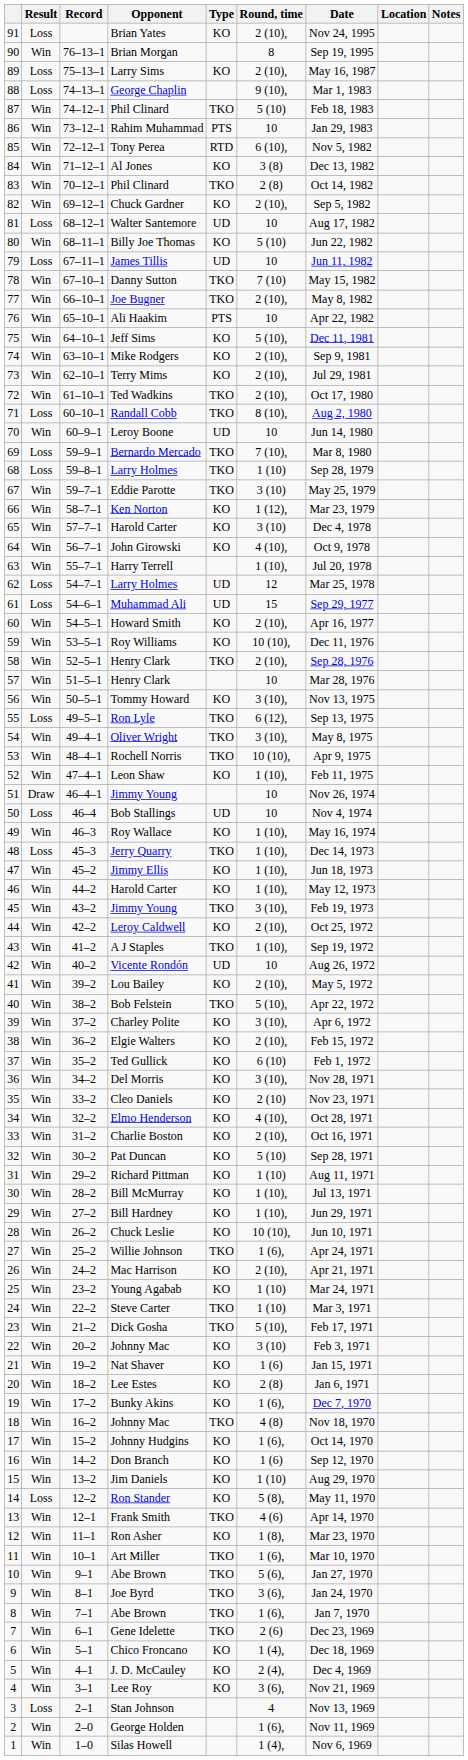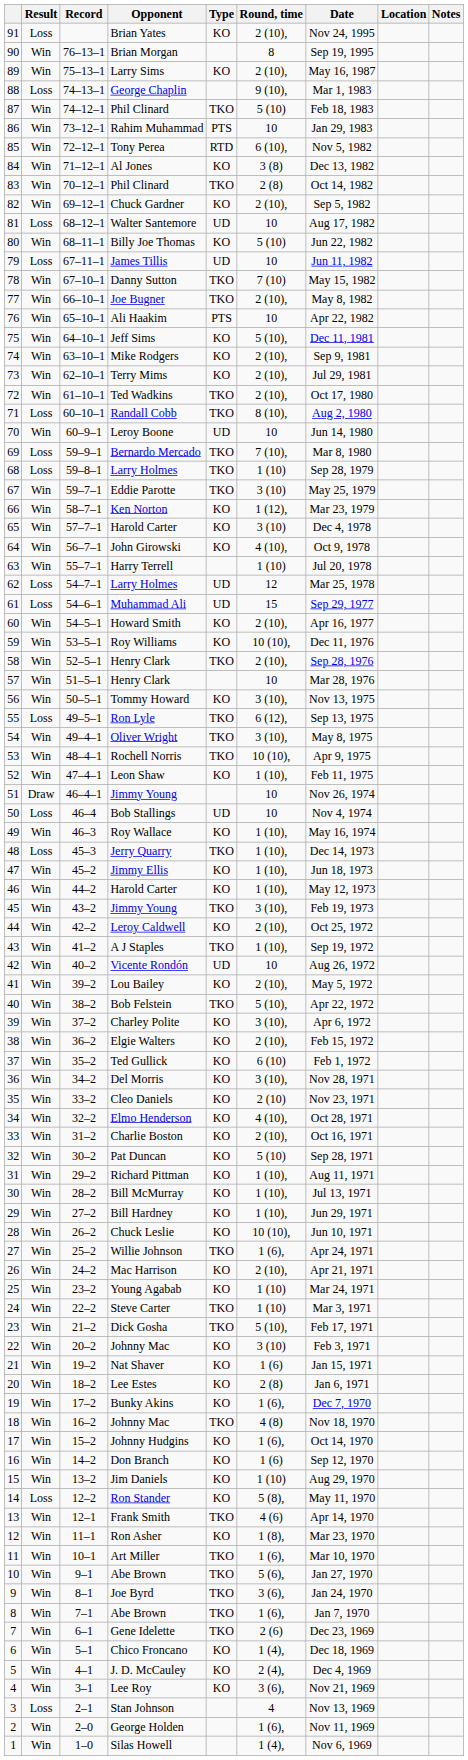 <table class="wikitable" style="text-align:center">
 <tr>
 <th></th>
 <th>Result</th>
 <th>Record</th>
 <th>Opponent</th>
 <th>Type</th>
 <th>Round, time</th>
 <th>Date</th>
 <th>Location</th>
 <th>Notes</th>
 </tr>
 <tr>
 <td>91</td>
 <td>Loss</td>
 <td></td>
 <td style="text-align:left;">Brian Yates</td>
 <td>KO</td>
 <td>2 (10), </td>
 <td>Nov 24, 1995</td>
 <td style="text-align:left;"></td>
 <td></td>
 </tr>
 <tr>
 <td>90</td>
 <td>Win</td>
 <td>76–13–1</td>
 <td style="text-align:left;">Brian Morgan</td>
 <td></td>
 <td>8</td>
 <td>Sep 19, 1995</td>
 <td style="text-align:left;"></td>
 <td></td>
 </tr>
 <tr>
 <td>89</td>
-<td>Loss</td>
+<td>Win</td>
 <td>75–13–1</td>
 <td style="text-align:left;">Larry Sims</td>
 <td>KO</td>
 <td>2 (10), </td>
 <td>May 16, 1987</td>
 <td style="text-align:left;"></td>
 <td></td>
 </tr>
 <tr>
 <td>88</td>
 <td>Loss</td>
 <td>74–13–1</td>
 <td style="text-align:left;"><a href='#'>George Chaplin</a></td>
 <td></td>
 <td>9 (10), </td>
 <td>Mar 1, 1983</td>
 <td style="text-align:left;"></td>
 <td style="text-align:left;"></td>
 </tr>
 <tr>
 <td>87</td>
 <td>Win</td>
 <td>74–12–1</td>
 <td style="text-align:left;">Phil Clinard</td>
 <td>TKO</td>
 <td>5 (10)</td>
 <td>Feb 18, 1983</td>
 <td style="text-align:left;"></td>
 <td></td>
 </tr>
 <tr>
 <td>86</td>
 <td>Win</td>
 <td>73–12–1</td>
 <td style="text-align:left;">Rahim Muhammad</td>
 <td>PTS</td>
 <td>10</td>
 <td>Jan 29, 1983</td>
 <td style="text-align:left;"></td>
 <td></td>
 </tr>
 <tr>
 <td>85</td>
 <td>Win</td>
 <td>72–12–1</td>
 <td style="text-align:left;">Tony Perea</td>
 <td>RTD</td>
 <td>6 (10), </td>
 <td>Nov 5, 1982</td>
 <td style="text-align:left;"></td>
 <td></td>
 </tr>
 <tr>
 <td>84</td>
 <td>Win</td>
 <td>71–12–1</td>
 <td style="text-align:left;">Al Jones</td>
 <td>KO</td>
 <td>3 (8)</td>
 <td>Dec 13, 1982</td>
 <td style="text-align:left;"></td>
 <td></td>
 </tr>
 <tr>
 <td>83</td>
 <td>Win</td>
 <td>70–12–1</td>
 <td style="text-align:left;">Phil Clinard</td>
 <td>TKO</td>
 <td>2 (8)</td>
 <td>Oct 14, 1982</td>
 <td style="text-align:left;"></td>
 <td></td>
 </tr>
 <tr>
 <td>82</td>
 <td>Win</td>
 <td>69–12–1</td>
 <td style="text-align:left;">Chuck Gardner</td>
 <td>KO</td>
 <td>2 (10), </td>
 <td>Sep 5, 1982</td>
 <td style="text-align:left;"></td>
 <td></td>
 </tr>
 <tr>
 <td>81</td>
 <td>Loss</td>
 <td>68–12–1</td>
 <td style="text-align:left;">Walter Santemore</td>
 <td>UD</td>
 <td>10</td>
 <td>Aug 17, 1982</td>
 <td style="text-align:left;"></td>
 <td></td>
 </tr>
 <tr>
 <td>80</td>
 <td>Win</td>
 <td>68–11–1</td>
 <td style="text-align:left;">Billy Joe Thomas</td>
 <td>KO</td>
 <td>5 (10)</td>
 <td>Jun 22, 1982</td>
 <td style="text-align:left;"></td>
 <td></td>
 </tr>
 <tr>
 <td>79</td>
 <td>Loss</td>
 <td>67–11–1</td>
 <td style="text-align:left;"><a href='#'>James Tillis</a></td>
 <td>UD</td>
 <td>10</td>
 <td><a href='#'>Jun 11, 1982</a></td>
 <td style="text-align:left;"></td>
 <td></td>
 </tr>
 <tr>
 <td>78</td>
 <td>Win</td>
 <td>67–10–1</td>
 <td style="text-align:left;">Danny Sutton</td>
 <td>TKO</td>
 <td>7 (10)</td>
 <td>May 15, 1982</td>
 <td style="text-align:left;"></td>
 <td></td>
 </tr>
 <tr>
 <td>77</td>
 <td>Win</td>
 <td>66–10–1</td>
 <td style="text-align:left;"><a href='#'>Joe Bugner</a></td>
 <td>TKO</td>
 <td>2 (10), </td>
 <td>May 8, 1982</td>
 <td style="text-align:left;"></td>
 <td></td>
 </tr>
 <tr>
 <td>76</td>
 <td>Win</td>
 <td>65–10–1</td>
 <td style="text-align:left;">Ali Haakim</td>
 <td>PTS</td>
 <td>10</td>
 <td>Apr 22, 1982</td>
 <td style="text-align:left;"></td>
 <td></td>
 </tr>
 <tr>
 <td>75</td>
 <td>Win</td>
 <td>64–10–1</td>
 <td style="text-align:left;">Jeff Sims</td>
 <td>KO</td>
 <td>5 (10), </td>
 <td><a href='#'>Dec 11, 1981</a></td>
 <td style="text-align:left;"></td>
 <td></td>
 </tr>
 <tr>
 <td>74</td>
 <td>Win</td>
 <td>63–10–1</td>
 <td style="text-align:left;">Mike Rodgers</td>
 <td>KO</td>
 <td>2 (10), </td>
 <td>Sep 9, 1981</td>
 <td style="text-align:left;"></td>
 <td></td>
 </tr>
 <tr>
 <td>73</td>
 <td>Win</td>
 <td>62–10–1</td>
 <td style="text-align:left;">Terry Mims</td>
 <td>KO</td>
 <td>2 (10), </td>
 <td>Jul 29, 1981</td>
 <td style="text-align:left;"></td>
 <td></td>
 </tr>
 <tr>
 <td>72</td>
 <td>Win</td>
 <td>61–10–1</td>
 <td style="text-align:left;">Ted Wadkins</td>
 <td>TKO</td>
 <td>2 (10), </td>
 <td>Oct 17, 1980</td>
 <td style="text-align:left;"></td>
 <td></td>
 </tr>
 <tr>
 <td>71</td>
 <td>Loss</td>
 <td>60–10–1</td>
 <td style="text-align:left;"><a href='#'>Randall Cobb</a></td>
 <td>TKO</td>
 <td>8 (10), </td>
 <td><a href='#'>Aug 2, 1980</a></td>
 <td style="text-align:left;"></td>
 <td></td>
 </tr>
 <tr>
 <td>70</td>
 <td>Win</td>
 <td>60–9–1</td>
 <td style="text-align:left;">Leroy Boone</td>
 <td>UD</td>
 <td>10</td>
 <td>Jun 14, 1980</td>
 <td style="text-align:left;"></td>
 <td></td>
 </tr>
 <tr>
 <td>69</td>
 <td>Loss</td>
 <td>59–9–1</td>
 <td style="text-align:left;"><a href='#'>Bernardo Mercado</a></td>
 <td>TKO</td>
 <td>7 (10), </td>
 <td>Mar 8, 1980</td>
 <td style="text-align:left;"></td>
 <td></td>
 </tr>
 <tr>
 <td>68</td>
 <td>Loss</td>
 <td>59–8–1</td>
 <td style="text-align:left;"><a href='#'>Larry Holmes</a></td>
 <td>TKO</td>
 <td>1 (10)</td>
 <td>Sep 28, 1979</td>
 <td style="text-align:left;"></td>
 <td style="text-align:left;"></td>
 </tr>
 <tr>
 <td>67</td>
 <td>Win</td>
 <td>59–7–1</td>
 <td style="text-align:left;">Eddie Parotte</td>
 <td>TKO</td>
 <td>3 (10)</td>
 <td>May 25, 1979</td>
 <td style="text-align:left;"></td>
 <td></td>
 </tr>
 <tr>
 <td>66</td>
 <td>Win</td>
 <td>58–7–1</td>
 <td style="text-align:left;"><a href='#'>Ken Norton</a></td>
 <td>KO</td>
 <td>1 (12), </td>
 <td>Mar 23, 1979</td>
 <td style="text-align:left;"></td>
 <td></td>
 </tr>
 <tr>
 <td>65</td>
 <td>Win</td>
 <td>57–7–1</td>
 <td style="text-align:left;">Harold Carter</td>
 <td>KO</td>
 <td>3 (10)</td>
 <td>Dec 4, 1978</td>
 <td style="text-align:left;"></td>
 <td></td>
 </tr>
 <tr>
 <td>64</td>
 <td>Win</td>
 <td>56–7–1</td>
 <td style="text-align:left;">John Girowski</td>
 <td>KO</td>
 <td>4 (10), </td>
 <td>Oct 9, 1978</td>
 <td style="text-align:left;"></td>
 <td></td>
 </tr>
 <tr>
 <td>63</td>
 <td>Win</td>
 <td>55–7–1</td>
 <td style="text-align:left;">Harry Terrell</td>
 <td></td>
-<td>1 (10), </td>
+<td>1 (10)</td>
 <td>Jul 20, 1978</td>
 <td style="text-align:left;"></td>
 <td></td>
 </tr>
 <tr>
 <td>62</td>
 <td>Loss</td>
 <td>54–7–1</td>
 <td style="text-align:left;"><a href='#'>Larry Holmes</a></td>
 <td>UD</td>
 <td>12</td>
 <td>Mar 25, 1978</td>
 <td style="text-align:left;"></td>
 <td></td>
 </tr>
 <tr>
 <td>61</td>
 <td>Loss</td>
 <td>54–6–1</td>
 <td style="text-align:left;"><a href='#'>Muhammad Ali</a></td>
 <td>UD</td>
 <td>15</td>
 <td><a href='#'>Sep 29, 1977</a></td>
 <td style="text-align:left;"></td>
 <td style="text-align:left;"></td>
 </tr>
 <tr>
 <td>60</td>
 <td>Win</td>
 <td>54–5–1</td>
 <td style="text-align:left;">Howard Smith</td>
 <td>KO</td>
 <td>2 (10), </td>
 <td>Apr 16, 1977</td>
 <td style="text-align:left;"></td>
 <td></td>
 </tr>
 <tr>
 <td>59</td>
 <td>Win</td>
 <td>53–5–1</td>
 <td style="text-align:left;">Roy Williams</td>
 <td>KO</td>
 <td>10 (10), </td>
 <td>Dec 11, 1976</td>
 <td style="text-align:left;"></td>
 <td></td>
 </tr>
 <tr>
 <td>58</td>
 <td>Win</td>
 <td>52–5–1</td>
 <td style="text-align:left;">Henry Clark</td>
 <td>TKO</td>
 <td>2 (10), </td>
 <td><a href='#'>Sep 28, 1976</a></td>
 <td style="text-align:left;"></td>
 <td></td>
 </tr>
 <tr>
 <td>57</td>
 <td>Win</td>
 <td>51–5–1</td>
 <td style="text-align:left;">Henry Clark</td>
 <td></td>
 <td>10</td>
 <td>Mar 28, 1976</td>
 <td style="text-align:left;"></td>
 <td></td>
 </tr>
 <tr>
 <td>56</td>
 <td>Win</td>
 <td>50–5–1</td>
 <td style="text-align:left;">Tommy Howard</td>
 <td>KO</td>
 <td>3 (10), </td>
 <td>Nov 13, 1975</td>
 <td style="text-align:left;"></td>
 <td></td>
 </tr>
 <tr>
 <td>55</td>
 <td>Loss</td>
 <td>49–5–1</td>
 <td style="text-align:left;"><a href='#'>Ron Lyle</a></td>
 <td>TKO</td>
 <td>6 (12), </td>
 <td>Sep 13, 1975</td>
 <td style="text-align:left;"></td>
 <td></td>
 </tr>
 <tr>
 <td>54</td>
 <td>Win</td>
 <td>49–4–1</td>
 <td style="text-align:left;"><a href='#'>Oliver Wright</a></td>
 <td>TKO</td>
 <td>3 (10), </td>
 <td>May 8, 1975</td>
 <td style="text-align:left;"></td>
 <td></td>
 </tr>
 <tr>
 <td>53</td>
 <td>Win</td>
 <td>48–4–1</td>
 <td style="text-align:left;">Rochell Norris</td>
 <td>TKO</td>
 <td>10 (10), </td>
 <td>Apr 9, 1975</td>
 <td style="text-align:left;"></td>
 <td></td>
 </tr>
 <tr>
 <td>52</td>
 <td>Win</td>
 <td>47–4–1</td>
 <td style="text-align:left;">Leon Shaw</td>
 <td>KO</td>
 <td>1 (10), </td>
 <td>Feb 11, 1975</td>
 <td style="text-align:left;"></td>
 <td></td>
 </tr>
 <tr>
 <td>51</td>
 <td>Draw</td>
 <td>46–4–1</td>
 <td style="text-align:left;"><a href='#'>Jimmy Young</a></td>
 <td></td>
 <td>10</td>
 <td>Nov 26, 1974</td>
 <td style="text-align:left;"></td>
 <td></td>
 </tr>
 <tr>
 <td>50</td>
 <td>Loss</td>
 <td>46–4</td>
 <td style="text-align:left;">Bob Stallings</td>
 <td>UD</td>
 <td>10</td>
 <td>Nov 4, 1974</td>
 <td style="text-align:left;"></td>
 <td></td>
 </tr>
 <tr>
 <td>49</td>
 <td>Win</td>
 <td>46–3</td>
 <td style="text-align:left;">Roy Wallace</td>
 <td>KO</td>
 <td>1 (10), </td>
 <td>May 16, 1974</td>
 <td style="text-align:left;"></td>
 <td></td>
 </tr>
 <tr>
 <td>48</td>
 <td>Loss</td>
 <td>45–3</td>
 <td style="text-align:left;"><a href='#'>Jerry Quarry</a></td>
 <td>TKO</td>
 <td>1 (10), </td>
 <td>Dec 14, 1973</td>
 <td style="text-align:left;"></td>
 <td></td>
 </tr>
 <tr>
 <td>47</td>
 <td>Win</td>
 <td>45–2</td>
 <td style="text-align:left;"><a href='#'>Jimmy Ellis</a></td>
 <td>KO</td>
 <td>1 (10), </td>
 <td>Jun 18, 1973</td>
 <td style="text-align:left;"></td>
 <td></td>
 </tr>
 <tr>
 <td>46</td>
 <td>Win</td>
 <td>44–2</td>
 <td style="text-align:left;">Harold Carter</td>
 <td>KO</td>
 <td>1 (10), </td>
 <td>May 12, 1973</td>
 <td style="text-align:left;"></td>
 <td></td>
 </tr>
 <tr>
 <td>45</td>
 <td>Win</td>
 <td>43–2</td>
 <td style="text-align:left;"><a href='#'>Jimmy Young</a></td>
 <td>TKO</td>
 <td>3 (10), </td>
 <td>Feb 19, 1973</td>
 <td style="text-align:left;"></td>
 <td></td>
 </tr>
 <tr>
 <td>44</td>
 <td>Win</td>
 <td>42–2</td>
 <td style="text-align:left;"><a href='#'>Leroy Caldwell</a></td>
 <td>KO</td>
 <td>2 (10), </td>
 <td>Oct 25, 1972</td>
 <td style="text-align:left;"></td>
 <td></td>
 </tr>
 <tr>
 <td>43</td>
 <td>Win</td>
 <td>41–2</td>
 <td style="text-align:left;">A J Staples</td>
 <td>TKO</td>
 <td>1 (10), </td>
 <td>Sep 19, 1972</td>
 <td style="text-align:left;"></td>
 <td></td>
 </tr>
 <tr>
 <td>42</td>
 <td>Win</td>
 <td>40–2</td>
 <td style="text-align:left;"><a href='#'>Vicente Rondón</a></td>
 <td>UD</td>
 <td>10</td>
 <td>Aug 26, 1972</td>
 <td style="text-align:left;"></td>
 <td></td>
 </tr>
 <tr>
 <td>41</td>
 <td>Win</td>
 <td>39–2</td>
 <td style="text-align:left;">Lou Bailey</td>
 <td>KO</td>
 <td>2 (10), </td>
 <td>May 5, 1972</td>
 <td style="text-align:left;"></td>
 <td></td>
 </tr>
 <tr>
 <td>40</td>
 <td>Win</td>
 <td>38–2</td>
 <td style="text-align:left;">Bob Felstein</td>
 <td>TKO</td>
 <td>5 (10), </td>
 <td>Apr 22, 1972</td>
 <td style="text-align:left;"></td>
 <td></td>
 </tr>
 <tr>
 <td>39</td>
 <td>Win</td>
 <td>37–2</td>
 <td style="text-align:left;">Charley Polite</td>
 <td>KO</td>
 <td>3 (10), </td>
 <td>Apr 6, 1972</td>
 <td style="text-align:left;"></td>
 <td></td>
 </tr>
 <tr>
 <td>38</td>
 <td>Win</td>
 <td>36–2</td>
 <td style="text-align:left;">Elgie Walters</td>
 <td>KO</td>
 <td>2 (10), </td>
 <td>Feb 15, 1972</td>
 <td style="text-align:left;"></td>
 <td></td>
 </tr>
 <tr>
 <td>37</td>
 <td>Win</td>
 <td>35–2</td>
 <td style="text-align:left;">Ted Gullick</td>
 <td>KO</td>
 <td>6 (10)</td>
 <td>Feb 1, 1972</td>
 <td style="text-align:left;"></td>
 <td></td>
 </tr>
 <tr>
 <td>36</td>
 <td>Win</td>
 <td>34–2</td>
 <td style="text-align:left;">Del Morris</td>
 <td>KO</td>
 <td>3 (10), </td>
 <td>Nov 28, 1971</td>
 <td style="text-align:left;"></td>
 <td></td>
 </tr>
 <tr>
 <td>35</td>
 <td>Win</td>
 <td>33–2</td>
 <td style="text-align:left;">Cleo Daniels</td>
 <td>KO</td>
 <td>2 (10)</td>
 <td>Nov 23, 1971</td>
 <td style="text-align:left;"></td>
 <td></td>
 </tr>
 <tr>
 <td>34</td>
 <td>Win</td>
 <td>32–2</td>
 <td style="text-align:left;"><a href='#'>Elmo Henderson</a></td>
 <td>KO</td>
 <td>4 (10), </td>
 <td>Oct 28, 1971</td>
 <td style="text-align:left;"></td>
 <td></td>
 </tr>
 <tr>
 <td>33</td>
 <td>Win</td>
 <td>31–2</td>
 <td style="text-align:left;">Charlie Boston</td>
 <td>KO</td>
 <td>2 (10), </td>
 <td>Oct 16, 1971</td>
 <td style="text-align:left;"></td>
 <td></td>
 </tr>
 <tr>
 <td>32</td>
 <td>Win</td>
 <td>30–2</td>
 <td style="text-align:left;">Pat Duncan</td>
 <td>KO</td>
 <td>5 (10)</td>
 <td>Sep 28, 1971</td>
 <td style="text-align:left;"></td>
 <td style="text-align:left;"></td>
 </tr>
 <tr>
 <td>31</td>
 <td>Win</td>
 <td>29–2</td>
 <td style="text-align:left;">Richard Pittman</td>
 <td>KO</td>
-<td>1 (10)</td>
+<td>1 (10), </td>
 <td>Aug 11, 1971</td>
 <td style="text-align:left;"></td>
 <td></td>
 </tr>
 <tr>
 <td>30</td>
 <td>Win</td>
 <td>28–2</td>
 <td style="text-align:left;">Bill McMurray</td>
 <td>KO</td>
 <td>1 (10), </td>
 <td>Jul 13, 1971</td>
 <td style="text-align:left;"></td>
 <td></td>
 </tr>
 <tr>
 <td>29</td>
 <td>Win</td>
 <td>27–2</td>
 <td style="text-align:left;">Bill Hardney</td>
 <td>KO</td>
 <td>1 (10), </td>
 <td>Jun 29, 1971</td>
 <td style="text-align:left;"></td>
 <td></td>
 </tr>
 <tr>
 <td>28</td>
 <td>Win</td>
 <td>26–2</td>
 <td style="text-align:left;">Chuck Leslie</td>
 <td>KO</td>
 <td>10 (10), </td>
 <td>Jun 10, 1971</td>
 <td style="text-align:left;"></td>
 <td></td>
 </tr>
 <tr>
 <td>27</td>
 <td>Win</td>
 <td>25–2</td>
 <td style="text-align:left;">Willie Johnson</td>
 <td>TKO</td>
 <td>1 (6), </td>
 <td>Apr 24, 1971</td>
 <td style="text-align:left;"></td>
 <td></td>
 </tr>
 <tr>
 <td>26</td>
 <td>Win</td>
 <td>24–2</td>
 <td style="text-align:left;">Mac Harrison</td>
 <td>KO</td>
 <td>2 (10), </td>
 <td>Apr 21, 1971</td>
 <td style="text-align:left;"></td>
 <td></td>
 </tr>
 <tr>
 <td>25</td>
 <td>Win</td>
 <td>23–2</td>
 <td style="text-align:left;">Young Agabab</td>
 <td>KO</td>
 <td>1 (10)</td>
 <td>Mar 24, 1971</td>
 <td style="text-align:left;"></td>
 <td></td>
 </tr>
 <tr>
 <td>24</td>
 <td>Win</td>
 <td>22–2</td>
 <td style="text-align:left;">Steve Carter</td>
 <td>TKO</td>
 <td>1 (10)</td>
 <td>Mar 3, 1971</td>
 <td style="text-align:left;"></td>
 <td></td>
 </tr>
 <tr>
 <td>23</td>
 <td>Win</td>
 <td>21–2</td>
 <td style="text-align:left;">Dick Gosha</td>
 <td>TKO</td>
 <td>5 (10), </td>
 <td>Feb 17, 1971</td>
 <td style="text-align:left;"></td>
 <td></td>
 </tr>
 <tr>
 <td>22</td>
 <td>Win</td>
 <td>20–2</td>
 <td style="text-align:left;">Johnny Mac</td>
 <td>KO</td>
 <td>3 (10)</td>
 <td>Feb 3, 1971</td>
 <td style="text-align:left;"></td>
 <td></td>
 </tr>
 <tr>
 <td>21</td>
 <td>Win</td>
 <td>19–2</td>
 <td style="text-align:left;">Nat Shaver</td>
 <td>KO</td>
 <td>1 (6)</td>
 <td>Jan 15, 1971</td>
 <td style="text-align:left;"></td>
 <td></td>
 </tr>
 <tr>
 <td>20</td>
 <td>Win</td>
 <td>18–2</td>
 <td style="text-align:left;">Lee Estes</td>
 <td>KO</td>
 <td>2 (8)</td>
 <td>Jan 6, 1971</td>
 <td style="text-align:left;"></td>
 <td></td>
 </tr>
 <tr>
 <td>19</td>
 <td>Win</td>
 <td>17–2</td>
 <td style="text-align:left;">Bunky Akins</td>
 <td>KO</td>
 <td>1 (6), </td>
 <td><a href='#'>Dec 7, 1970</a></td>
 <td style="text-align:left;"></td>
 <td></td>
 </tr>
 <tr>
 <td>18</td>
 <td>Win</td>
 <td>16–2</td>
 <td style="text-align:left;">Johnny Mac</td>
 <td>TKO</td>
 <td>4 (8)</td>
 <td>Nov 18, 1970</td>
 <td style="text-align:left;"></td>
 <td></td>
 </tr>
 <tr>
 <td>17</td>
 <td>Win</td>
 <td>15–2</td>
 <td style="text-align:left;">Johnny Hudgins</td>
 <td>KO</td>
 <td>1 (6), </td>
 <td>Oct 14, 1970</td>
 <td style="text-align:left;"></td>
 <td></td>
 </tr>
 <tr>
 <td>16</td>
 <td>Win</td>
 <td>14–2</td>
 <td style="text-align:left;">Don Branch</td>
 <td>KO</td>
 <td>1 (6)</td>
 <td>Sep 12, 1970</td>
 <td style="text-align:left;"></td>
 <td></td>
 </tr>
 <tr>
 <td>15</td>
 <td>Win</td>
 <td>13–2</td>
 <td style="text-align:left;">Jim Daniels</td>
 <td>KO</td>
 <td>1 (10)</td>
 <td>Aug 29, 1970</td>
 <td style="text-align:left;"></td>
 <td></td>
 </tr>
 <tr>
 <td>14</td>
 <td>Loss</td>
 <td>12–2</td>
 <td style="text-align:left;"><a href='#'>Ron Stander</a></td>
 <td>KO</td>
 <td>5 (8), </td>
 <td>May 11, 1970</td>
 <td style="text-align:left;"></td>
 <td></td>
 </tr>
 <tr>
 <td>13</td>
 <td>Win</td>
 <td>12–1</td>
 <td style="text-align:left;">Frank Smith</td>
 <td>TKO</td>
 <td>4 (6)</td>
 <td>Apr 14, 1970</td>
 <td style="text-align:left;"></td>
 <td></td>
 </tr>
 <tr>
 <td>12</td>
 <td>Win</td>
 <td>11–1</td>
 <td style="text-align:left;">Ron Asher</td>
 <td>KO</td>
 <td>1 (8), </td>
 <td>Mar 23, 1970</td>
 <td style="text-align:left;"></td>
 <td></td>
 </tr>
 <tr>
 <td>11</td>
 <td>Win</td>
 <td>10–1</td>
 <td style="text-align:left;">Art Miller</td>
 <td>TKO</td>
 <td>1 (6), </td>
 <td>Mar 10, 1970</td>
 <td style="text-align:left;"></td>
 <td></td>
 </tr>
 <tr>
 <td>10</td>
 <td>Win</td>
 <td>9–1</td>
 <td style="text-align:left;">Abe Brown</td>
 <td>TKO</td>
 <td>5 (6), </td>
 <td>Jan 27, 1970</td>
 <td style="text-align:left;"></td>
 <td></td>
 </tr>
 <tr>
 <td>9</td>
 <td>Win</td>
 <td>8–1</td>
 <td style="text-align:left;">Joe Byrd</td>
 <td>TKO</td>
 <td>3 (6), </td>
 <td>Jan 24, 1970</td>
 <td style="text-align:left;"></td>
 <td></td>
 </tr>
 <tr>
 <td>8</td>
 <td>Win</td>
 <td>7–1</td>
 <td style="text-align:left;">Abe Brown</td>
 <td>TKO</td>
 <td>1 (6), </td>
 <td>Jan 7, 1970</td>
 <td style="text-align:left;"></td>
 <td></td>
 </tr>
 <tr>
 <td>7</td>
 <td>Win</td>
 <td>6–1</td>
 <td style="text-align:left;">Gene Idelette</td>
 <td>TKO</td>
 <td>2 (6)</td>
 <td>Dec 23, 1969</td>
 <td style="text-align:left;"></td>
 <td></td>
 </tr>
 <tr>
 <td>6</td>
 <td>Win</td>
 <td>5–1</td>
 <td style="text-align:left;">Chico Froncano</td>
 <td>KO</td>
 <td>1 (4), </td>
 <td>Dec 18, 1969</td>
 <td style="text-align:left;"></td>
 <td></td>
 </tr>
 <tr>
 <td>5</td>
 <td>Win</td>
 <td>4–1</td>
 <td style="text-align:left;">J. D. McCauley</td>
 <td>KO</td>
 <td>2 (4), </td>
 <td>Dec 4, 1969</td>
 <td style="text-align:left;"></td>
 <td></td>
 </tr>
 <tr>
 <td>4</td>
 <td>Win</td>
 <td>3–1</td>
 <td style="text-align:left;">Lee Roy</td>
 <td>KO</td>
 <td>3 (6), </td>
 <td>Nov 21, 1969</td>
 <td style="text-align:left;"></td>
 <td></td>
 </tr>
 <tr>
 <td>3</td>
 <td>Loss</td>
 <td>2–1</td>
 <td style="text-align:left;">Stan Johnson</td>
 <td></td>
 <td>4</td>
 <td>Nov 13, 1969</td>
 <td style="text-align:left;"></td>
 <td></td>
 </tr>
 <tr>
 <td>2</td>
 <td>Win</td>
 <td>2–0</td>
 <td style="text-align:left;">George Holden</td>
 <td></td>
 <td>1 (6), </td>
 <td>Nov 11, 1969</td>
 <td style="text-align:left;"></td>
 <td></td>
 </tr>
 <tr>
 <td>1</td>
 <td>Win</td>
 <td>1–0</td>
 <td style="text-align:left;">Silas Howell</td>
 <td></td>
 <td>1 (4), </td>
 <td>Nov 6, 1969</td>
 <td style="text-align:left;"></td>
 <td></td>
 </tr>
 </table>
